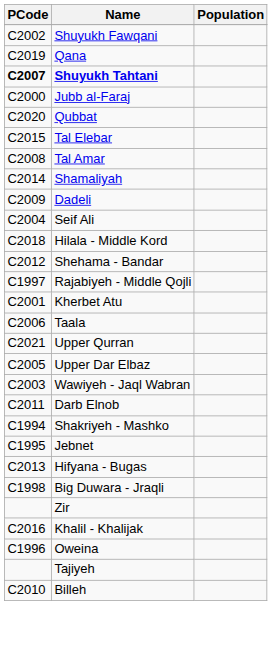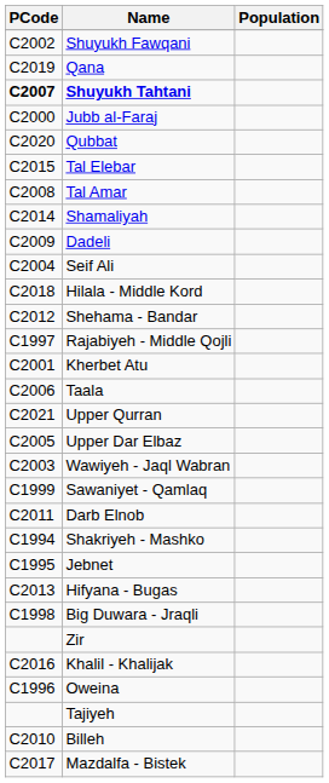 <table class="wikitable sortable">
 <tr>
 <th>PCode</th>
 <th>Name</th>
 <th>Population</th>
 </tr>
 <tr>
 </tr>
 <tr>
 <td>C2002</td>
 <td><a href='#'>Shuyukh Fawqani</a></td>
 <td align=right></td>
 </tr>
 <tr>
 <td>C2019</td>
 <td><a href='#'>Qana</a></td>
 <td align=right></td>
 </tr>
 <tr>
 <td><strong>C2007</strong></td>
 <td><strong><a href='#'>Shuyukh Tahtani</a></strong></td>
 <td align=right><strong></strong></td>
 </tr>
 <tr>
 <td>C2000</td>
 <td><a href='#'>Jubb al-Faraj</a></td>
 <td align=right></td>
 </tr>
 <tr>
 <td>C2020</td>
 <td><a href='#'>Qubbat</a></td>
 <td align=right></td>
 </tr>
 <tr>
 <td>C2015</td>
 <td><a href='#'>Tal Elebar</a></td>
 <td align=right></td>
 </tr>
 <tr>
 <td>C2008</td>
 <td><a href='#'>Tal Amar</a></td>
 <td align=right></td>
 </tr>
 <tr>
 <td>C2014</td>
 <td><a href='#'>Shamaliyah</a></td>
 <td align=right></td>
 </tr>
 <tr>
 <td>C2009</td>
 <td><a href='#'>Dadeli</a></td>
 <td align=right></td>
 </tr>
 <tr>
 <td>C2004</td>
 <td>Seif Ali</td>
 <td align=right></td>
 </tr>
 <tr>
 <td>C2018</td>
 <td>Hilala - Middle Kord</td>
 <td align=right></td>
 </tr>
 <tr>
 <td>C2012</td>
 <td>Shehama - Bandar</td>
 <td align=right></td>
 </tr>
 <tr>
 <td>C1997</td>
 <td>Rajabiyeh - Middle Qojli</td>
 <td align=right></td>
 </tr>
 <tr>
 <td>C2001</td>
 <td>Kherbet Atu</td>
 <td align=right></td>
 </tr>
 <tr>
 <td>C2006</td>
 <td>Taala</td>
 <td align=right></td>
 </tr>
 <tr>
 <td>C2021</td>
 <td>Upper Qurran</td>
 <td align=right></td>
 </tr>
 <tr>
 <td>C2005</td>
 <td>Upper Dar Elbaz</td>
 <td align=right></td>
 </tr>
 <tr>
 <td>C2003</td>
 <td>Wawiyeh - Jaql Wabran</td>
 <td align=right></td>
 </tr>
 <tr>
+<td>C1999</td>
+<td>Sawaniyet - Qamlaq</td>
+<td align=right></td>
+</tr>
+<tr>
 <td>C2011</td>
 <td>Darb Elnob</td>
 <td align=right></td>
 </tr>
 <tr>
 <td>C1994</td>
 <td>Shakriyeh - Mashko</td>
 <td align=right></td>
 </tr>
 <tr>
 <td>C1995</td>
 <td>Jebnet</td>
 <td align=right></td>
 </tr>
 <tr>
 <td>C2013</td>
 <td>Hifyana - Bugas</td>
 <td align=right></td>
 </tr>
 <tr>
 <td>C1998</td>
 <td>Big Duwara - Jraqli</td>
 <td align=right></td>
 </tr>
 <tr>
 <td></td>
 <td>Zir</td>
 <td align=right></td>
 </tr>
 <tr>
 <td>C2016</td>
 <td>Khalil - Khalijak</td>
 <td align=right></td>
 </tr>
 <tr>
 <td>C1996</td>
 <td>Oweina</td>
 <td align=right></td>
 </tr>
 <tr>
 <td></td>
 <td>Tajiyeh</td>
 <td align=right></td>
 </tr>
 <tr>
 <td>C2010</td>
 <td>Billeh</td>
 <td align=right></td>
 </tr>
+<tr>
+<td>C2017</td>
+<td>Mazdalfa - Bistek</td>
+<td align=right></td>
+</tr>
 </table>
